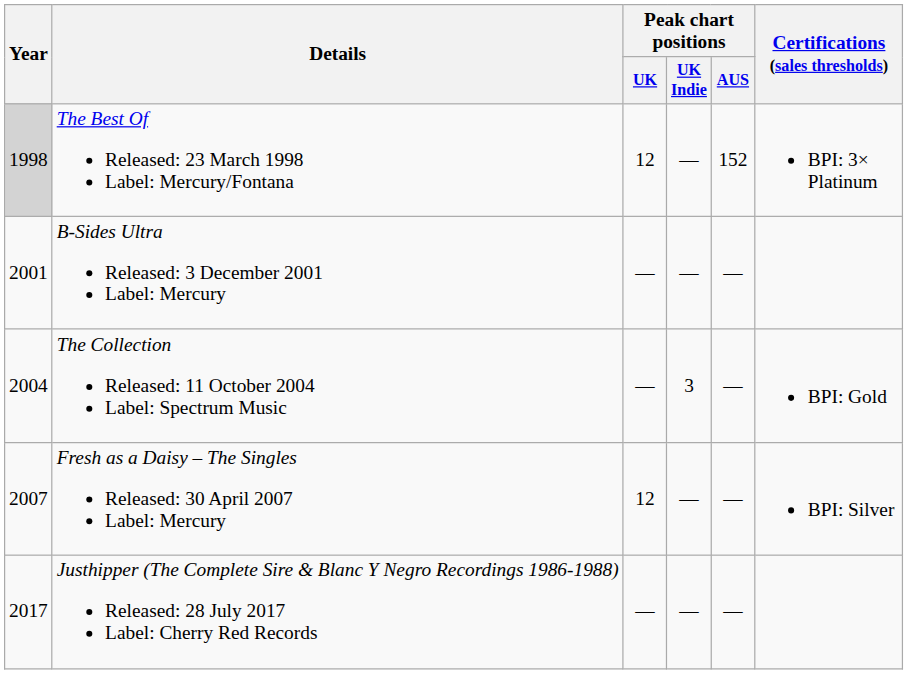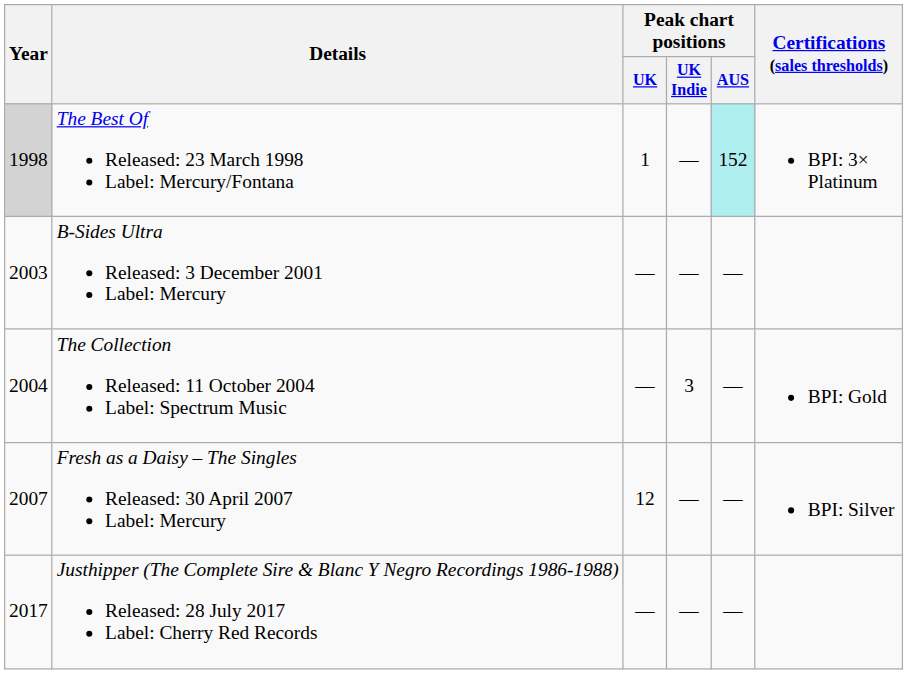 <table class="wikitable">
 <tr>
 <th rowspan="2">Year</th>
 <th rowspan="2">Details</th>
 <th colspan="3">Peak chart positions</th>
 <th rowspan="2" width="115"><a href='#'>Certifications</a><br><small>(<a href='#'>sales thresholds</a>)</small></th>
 </tr>
 <tr style="font-size:smaller; line-height:1.2">
 <th width="30"><a href='#'>UK</a><br></th>
 <th width="30"><a href='#'>UK Indie</a><br></th>
 <th width="30"><a href='#'>AUS</a><br></th>
 </tr>
 <tr>
 <td style="background: lightgrey;">1998</td>
 <td><em><a href='#'>The Best Of</a></em><br><ul><li>Released: 23 March 1998</li><li>Label: Mercury/Fontana</li></ul></td>
-<td align="center">12</td>
+<td align="center">1</td>
 <td align="center">—</td>
-<td align="center">152</td>
+<td align="center" style="background: paleturquoise;">152</td>
 <td><br><ul><li>BPI: 3× Platinum</li></ul></td>
 </tr>
 <tr>
-<td>2001</td>
+<td>2003</td>
 <td><em>B-Sides Ultra</em><br><ul><li>Released: 3 December 2001</li><li>Label: Mercury</li></ul></td>
 <td align="center">—</td>
 <td align="center">—</td>
 <td align="center">—</td>
 <td></td>
 </tr>
 <tr>
 <td>2004</td>
 <td><em>The Collection</em><br><ul><li>Released: 11 October 2004</li><li>Label: Spectrum Music</li></ul></td>
 <td align="center">—</td>
 <td align="center">3</td>
 <td align="center">—</td>
 <td><br><ul><li>BPI: Gold</li></ul></td>
 </tr>
 <tr>
 <td>2007</td>
 <td><em>Fresh as a Daisy – The Singles</em><br><ul><li>Released: 30 April 2007</li><li>Label: Mercury</li></ul></td>
 <td align="center">12</td>
 <td align="center">—</td>
 <td align="center">—</td>
 <td><br><ul><li>BPI: Silver</li></ul></td>
 </tr>
 <tr>
 <td>2017</td>
 <td><em>Justhipper (The Complete Sire & Blanc Y Negro Recordings 1986-1988)</em><br><ul><li>Released: 28 July 2017</li><li>Label: Cherry Red Records</li></ul></td>
 <td align="center">—</td>
 <td align="center">—</td>
 <td align="center">—</td>
 <td></td>
 </tr>
 </table>
